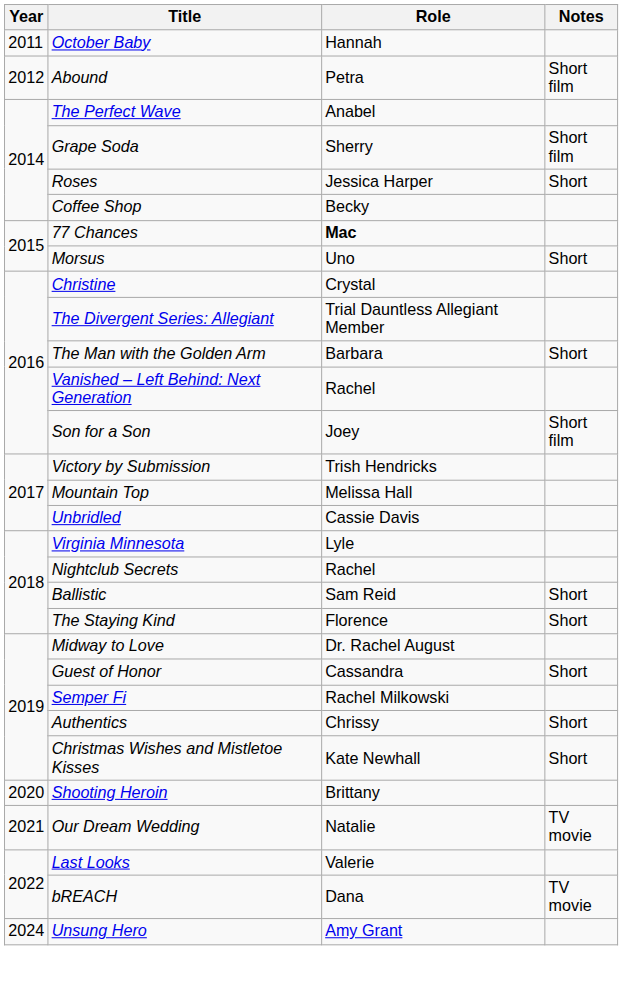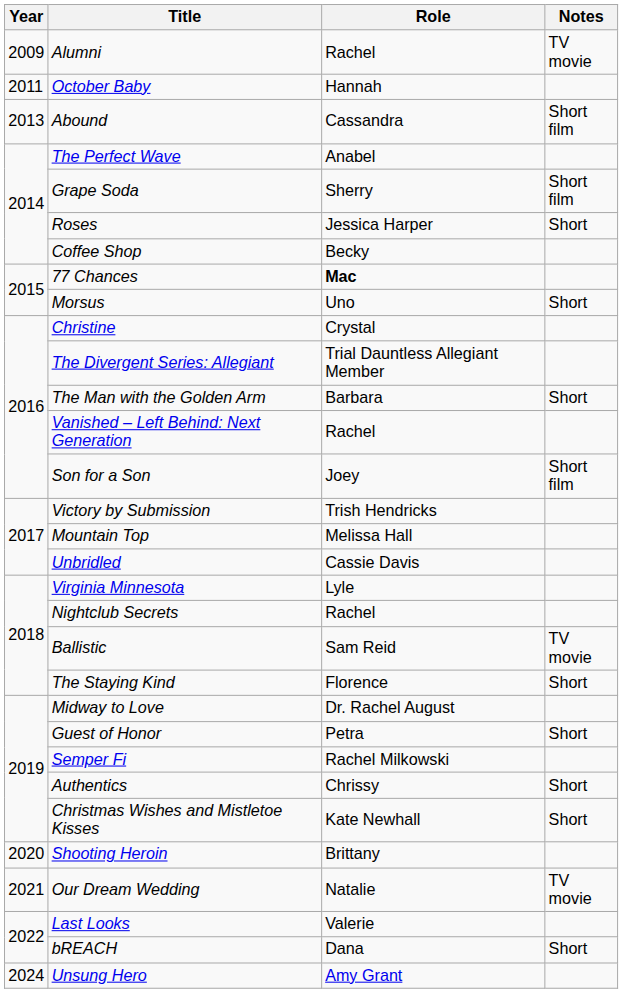 <table class="wikitable sortable">
 <tr>
 <th>Year</th>
 <th>Title</th>
 <th>Role</th>
 <th>Notes</th>
 </tr>
 <tr>
+<td>2009</td>
+<td><em>Alumni</em></td>
+<td>Rachel</td>
+<td>TV movie</td>
+</tr>
+<tr>
 <td>2011</td>
 <td><em><a href='#'>October Baby</a></em></td>
 <td>Hannah</td>
 <td></td>
 </tr>
 <tr>
-<td>2012</td>
+<td>2013</td>
 <td><em>Abound</em></td>
-<td>Petra</td>
+<td>Cassandra</td>
 <td>Short film</td>
 </tr>
 <tr>
 <td rowspan="4">2014</td>
 <td><em><a href='#'>The Perfect Wave</a></em></td>
 <td>Anabel</td>
 <td></td>
 </tr>
 <tr>
 <td><em>Grape Soda</em></td>
 <td>Sherry</td>
 <td>Short film</td>
 </tr>
 <tr>
 <td><em>Roses</em></td>
 <td>Jessica Harper</td>
 <td>Short</td>
 </tr>
 <tr>
 <td><em>Coffee Shop</em></td>
 <td>Becky</td>
 <td></td>
 </tr>
 <tr>
 <td rowspan="2">2015</td>
 <td><em>77 Chances</em></td>
 <td><strong>Mac</strong></td>
 <td></td>
 </tr>
 <tr>
 <td><em>Morsus</em></td>
 <td>Uno</td>
 <td>Short</td>
 </tr>
 <tr>
 <td rowspan="5">2016</td>
 <td><em><a href='#'>Christine</a></em></td>
 <td>Crystal</td>
 <td></td>
 </tr>
 <tr>
 <td><em><a href='#'>The Divergent Series: Allegiant</a></em></td>
 <td>Trial Dauntless Allegiant Member</td>
 <td></td>
 </tr>
 <tr>
 <td><em>The Man with the Golden Arm</em></td>
 <td>Barbara</td>
 <td>Short</td>
 </tr>
 <tr>
 <td><em><a href='#'>Vanished – Left Behind: Next Generation</a></em></td>
 <td>Rachel</td>
 <td></td>
 </tr>
 <tr>
 <td><em>Son for a Son</em></td>
 <td>Joey</td>
 <td>Short film</td>
 </tr>
 <tr>
 <td rowspan="3">2017</td>
 <td><em>Victory by Submission</em></td>
 <td>Trish Hendricks</td>
 <td></td>
 </tr>
 <tr>
 <td><em>Mountain Top</em></td>
 <td>Melissa Hall</td>
 <td></td>
 </tr>
 <tr>
 <td><em><a href='#'>Unbridled</a></em></td>
 <td>Cassie Davis</td>
 <td></td>
 </tr>
 <tr>
 <td rowspan="4">2018</td>
 <td><em><a href='#'>Virginia Minnesota</a></em></td>
 <td>Lyle</td>
 <td></td>
 </tr>
 <tr>
 <td><em>Nightclub Secrets</em></td>
 <td>Rachel</td>
 <td></td>
 </tr>
 <tr>
 <td><em>Ballistic</em></td>
 <td>Sam Reid</td>
-<td>Short</td>
+<td>TV movie</td>
 </tr>
 <tr>
 <td><em>The Staying Kind</em></td>
 <td>Florence</td>
 <td>Short</td>
 </tr>
 <tr>
 <td rowspan="5">2019</td>
 <td><em>Midway to Love</em></td>
 <td>Dr. Rachel August</td>
 <td></td>
 </tr>
 <tr>
 <td><em>Guest of Honor</em></td>
-<td>Cassandra</td>
+<td>Petra</td>
 <td>Short</td>
 </tr>
 <tr>
 <td><em><a href='#'>Semper Fi</a></em></td>
 <td>Rachel Milkowski</td>
 <td></td>
 </tr>
 <tr>
 <td><em>Authentics</em></td>
 <td>Chrissy</td>
 <td>Short</td>
 </tr>
 <tr>
 <td><em>Christmas Wishes and Mistletoe Kisses</em></td>
 <td>Kate Newhall</td>
 <td>Short</td>
 </tr>
 <tr>
 <td>2020</td>
 <td><em><a href='#'>Shooting Heroin</a></em></td>
 <td>Brittany</td>
 <td></td>
 </tr>
 <tr>
 <td>2021</td>
 <td><em>Our Dream Wedding</em></td>
 <td>Natalie</td>
 <td>TV movie</td>
 </tr>
 <tr>
 <td rowspan="2">2022</td>
 <td><em><a href='#'>Last Looks</a></em></td>
 <td>Valerie</td>
 <td></td>
 </tr>
 <tr>
 <td><em>bREACH</em></td>
 <td>Dana</td>
-<td>TV movie</td>
+<td>Short</td>
 </tr>
 <tr>
 <td>2024</td>
 <td><em><a href='#'>Unsung Hero</a></em></td>
 <td><a href='#'>Amy Grant</a></td>
 <td></td>
 </tr>
 </table>
